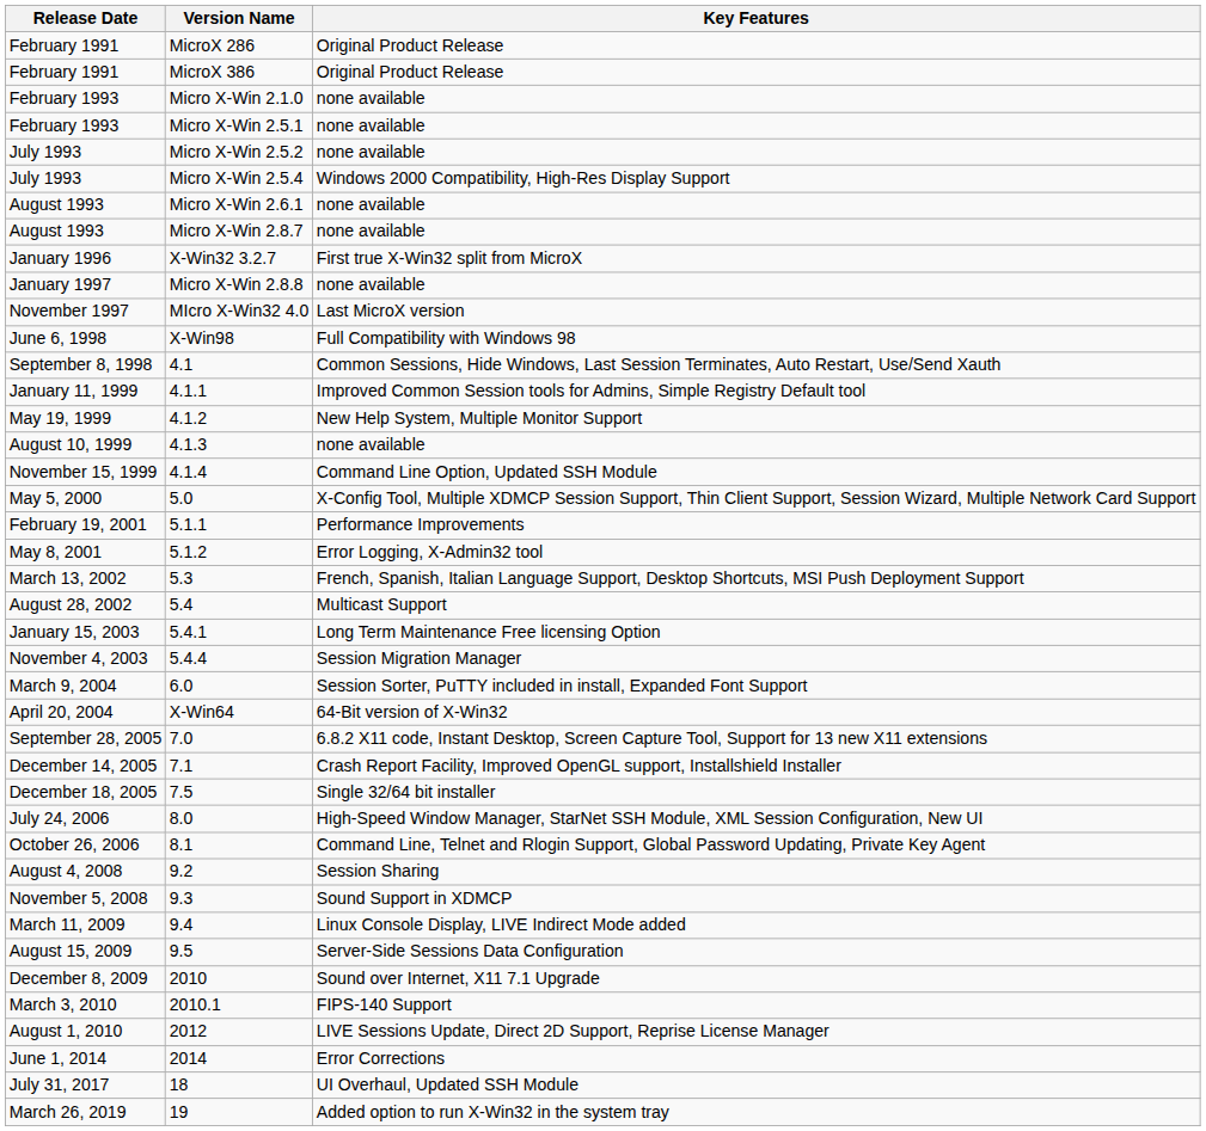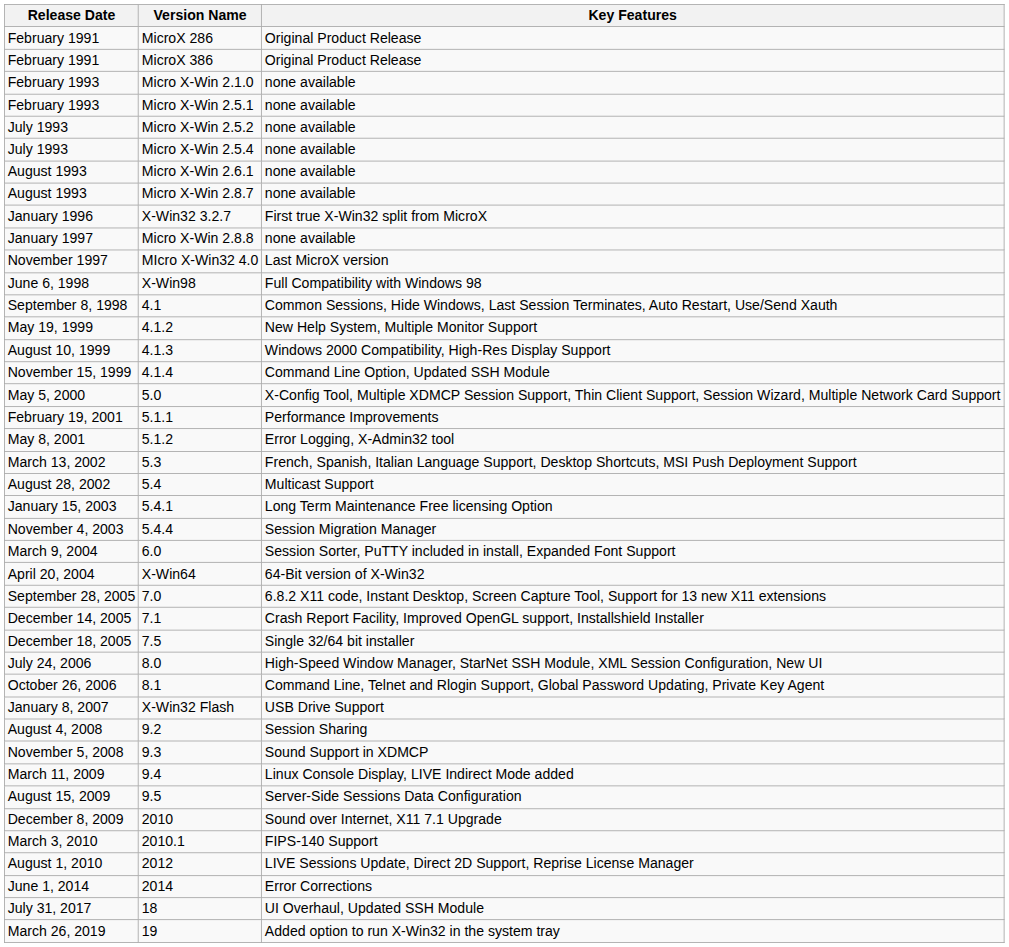 <table class="wikitable">
 <tr>
 <th>Release Date</th>
 <th>Version Name</th>
 <th>Key Features</th>
 </tr>
 <tr>
 <td>February 1991</td>
 <td>MicroX 286</td>
 <td>Original Product Release</td>
 </tr>
 <tr>
 <td>February 1991</td>
 <td>MicroX 386</td>
 <td>Original Product Release</td>
 </tr>
 <tr>
 <td>February 1993</td>
 <td>Micro X-Win 2.1.0</td>
 <td>none available</td>
 </tr>
 <tr>
 <td>February 1993</td>
 <td>Micro X-Win 2.5.1</td>
 <td>none available</td>
 </tr>
 <tr>
 <td>July 1993</td>
 <td>Micro X-Win 2.5.2</td>
 <td>none available</td>
 </tr>
 <tr>
 <td>July 1993</td>
 <td>Micro X-Win 2.5.4</td>
-<td>Windows 2000 Compatibility, High-Res Display Support</td>
+<td>none available</td>
 </tr>
 <tr>
 <td>August 1993</td>
 <td>Micro X-Win 2.6.1</td>
 <td>none available</td>
 </tr>
 <tr>
 <td>August 1993</td>
 <td>Micro X-Win 2.8.7</td>
 <td>none available</td>
 </tr>
 <tr>
 <td>January 1996</td>
 <td>X-Win32 3.2.7</td>
 <td>First true X-Win32 split from MicroX</td>
 </tr>
 <tr>
 <td>January 1997</td>
 <td>Micro X-Win 2.8.8</td>
 <td>none available</td>
 </tr>
 <tr>
 <td>November 1997</td>
 <td>MIcro X-Win32 4.0</td>
 <td>Last MicroX version</td>
 </tr>
 <tr>
 <td>June 6, 1998</td>
 <td>X-Win98</td>
 <td>Full Compatibility with Windows 98</td>
 </tr>
 <tr>
 <td>September 8, 1998</td>
 <td>4.1</td>
 <td>Common Sessions, Hide Windows, Last Session Terminates, Auto Restart, Use/Send Xauth</td>
 </tr>
 <tr>
-<td>January 11, 1999</td>
-<td>4.1.1</td>
-<td>Improved Common Session tools for Admins, Simple Registry Default tool</td>
-</tr>
-<tr>
 <td>May 19, 1999</td>
 <td>4.1.2</td>
 <td>New Help System, Multiple Monitor Support</td>
 </tr>
 <tr>
 <td>August 10, 1999</td>
 <td>4.1.3</td>
-<td>none available</td>
+<td>Windows 2000 Compatibility, High-Res Display Support</td>
 </tr>
 <tr>
 <td>November 15, 1999</td>
 <td>4.1.4</td>
 <td>Command Line Option, Updated SSH Module</td>
 </tr>
 <tr>
 <td>May 5, 2000</td>
 <td>5.0</td>
 <td>X-Config Tool, Multiple XDMCP Session Support, Thin Client Support, Session Wizard, Multiple Network Card Support</td>
 </tr>
 <tr>
 <td>February 19, 2001</td>
 <td>5.1.1</td>
 <td>Performance Improvements</td>
 </tr>
 <tr>
 <td>May 8, 2001</td>
 <td>5.1.2</td>
 <td>Error Logging, X-Admin32 tool</td>
 </tr>
 <tr>
 <td>March 13, 2002</td>
 <td>5.3</td>
 <td>French, Spanish, Italian Language Support, Desktop Shortcuts, MSI Push Deployment Support</td>
 </tr>
 <tr>
 <td>August 28, 2002</td>
 <td>5.4</td>
 <td>Multicast Support</td>
 </tr>
 <tr>
 <td>January 15, 2003</td>
 <td>5.4.1</td>
 <td>Long Term Maintenance Free licensing Option</td>
 </tr>
 <tr>
 <td>November 4, 2003</td>
 <td>5.4.4</td>
 <td>Session Migration Manager</td>
 </tr>
 <tr>
 <td>March 9, 2004</td>
 <td>6.0</td>
 <td>Session Sorter, PuTTY included in install, Expanded Font Support</td>
 </tr>
 <tr>
 <td>April 20, 2004</td>
 <td>X-Win64</td>
 <td>64-Bit version of X-Win32</td>
 </tr>
 <tr>
 <td>September 28, 2005</td>
 <td>7.0</td>
 <td>6.8.2 X11 code, Instant Desktop, Screen Capture Tool, Support for 13 new X11 extensions</td>
 </tr>
 <tr>
 <td>December 14, 2005</td>
 <td>7.1</td>
 <td>Crash Report Facility, Improved OpenGL support, Installshield Installer</td>
 </tr>
 <tr>
 <td>December 18, 2005</td>
 <td>7.5</td>
 <td>Single 32/64 bit installer</td>
 </tr>
 <tr>
 <td>July 24, 2006</td>
 <td>8.0</td>
 <td>High-Speed Window Manager, StarNet SSH Module, XML Session Configuration, New UI</td>
 </tr>
 <tr>
 <td>October 26, 2006</td>
 <td>8.1</td>
 <td>Command Line, Telnet and Rlogin Support, Global Password Updating, Private Key Agent</td>
 </tr>
 <tr>
+<td>January 8, 2007</td>
+<td>X-Win32 Flash</td>
+<td>USB Drive Support</td>
+</tr>
+<tr>
 <td>August 4, 2008</td>
 <td>9.2</td>
 <td>Session Sharing</td>
 </tr>
 <tr>
 <td>November 5, 2008</td>
 <td>9.3</td>
 <td>Sound Support in XDMCP</td>
 </tr>
 <tr>
 <td>March 11, 2009</td>
 <td>9.4</td>
 <td>Linux Console Display, LIVE Indirect Mode added</td>
 </tr>
 <tr>
 <td>August 15, 2009</td>
 <td>9.5</td>
 <td>Server-Side Sessions Data Configuration</td>
 </tr>
 <tr>
 <td>December 8, 2009</td>
 <td>2010</td>
 <td>Sound over Internet, X11 7.1 Upgrade</td>
 </tr>
 <tr>
 <td>March 3, 2010</td>
 <td>2010.1</td>
 <td>FIPS-140 Support</td>
 </tr>
 <tr>
 <td>August 1, 2010</td>
 <td>2012</td>
 <td>LIVE Sessions Update, Direct 2D Support, Reprise License Manager</td>
 </tr>
 <tr>
 <td>June 1, 2014</td>
 <td>2014</td>
 <td>Error Corrections</td>
 </tr>
 <tr>
 <td>July 31, 2017</td>
 <td>18</td>
 <td>UI Overhaul, Updated SSH Module</td>
 </tr>
 <tr>
 <td>March 26, 2019</td>
 <td>19</td>
 <td>Added option to run X-Win32 in the system tray</td>
 </tr>
 </table>
